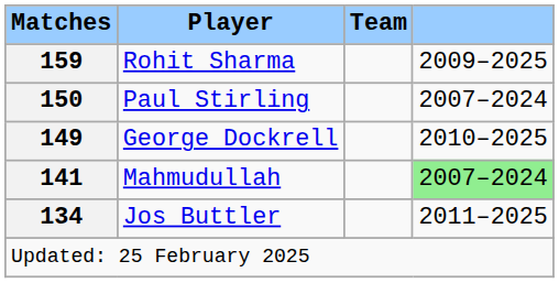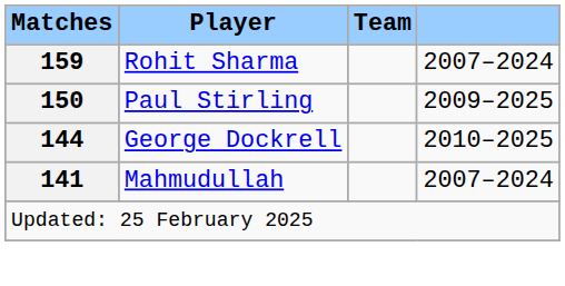 <table class="wikitable sortable defaultleft col4center" style="font-size: 95%">
 <tr>
 <th style="background-color:#9cf;" scope="col">Matches</th>
 <th style="background-color:#9cf;" scope="col">Player</th>
 <th style="background-color:#9cf;" scope="col">Team</th>
 <th style="background-color:#9cf;" scope="col"></th>
 </tr>
 <tr>
 <th scope="row">159</th>
 <td><a href='#'>Rohit Sharma</a></td>
 <td></td>
-<td>2009–2025</td>
+<td>2007–2024</td>
 </tr>
 <tr>
 <th scope="row">150</th>
 <td><a href='#'>Paul Stirling</a></td>
 <td></td>
-<td>2007–2024</td>
+<td>2009–2025</td>
 </tr>
 <tr>
-<th scope="row">149</th>
+<th scope="row">144</th>
 <td><a href='#'>George Dockrell</a></td>
 <td></td>
 <td>2010–2025</td>
 </tr>
 <tr>
 <th>141</th>
 <td><a href='#'>Mahmudullah</a></td>
 <td></td>
-<td style="background: lightgreen;">2007–2024</td>
-</tr>
-<tr>
-<th scope="row">134</th>
-<td><a href='#'>Jos Buttler</a></td>
-<td></td>
-<td>2011–2025</td>
+<td>2007–2024</td>
 </tr>
 <tr class="sortbottom">
 <td scope="row" colspan=4 style="text-align:left;"><small>Updated: 25 February 2025</small></td>
 </tr>
 </table>
